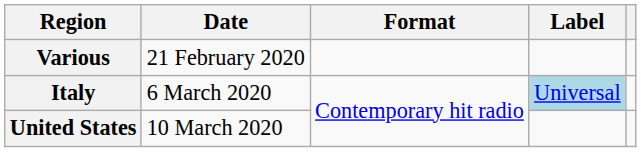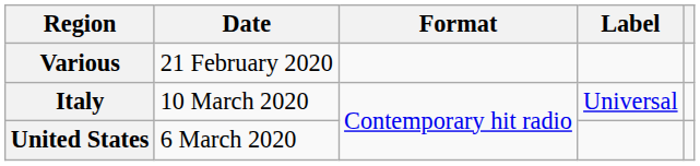 <table class="wikitable plainrowheaders">
 <tr>
 <th scope="col">Region</th>
 <th scope="col">Date</th>
 <th scope="col">Format</th>
 <th scope="col">Label</th>
 <th scope="col"></th>
 </tr>
 <tr>
 <th scope="row">Various</th>
 <td>21 February 2020</td>
 <td></td>
 <td></td>
 <td></td>
 </tr>
 <tr>
 <th scope="row">Italy</th>
-<td>6 March 2020</td>
+<td>10 March 2020</td>
 <td rowspan="2"><a href='#'>Contemporary hit radio</a></td>
-<td style="background: lightblue;"><a href='#'>Universal</a></td>
+<td><a href='#'>Universal</a></td>
 <td></td>
 </tr>
 <tr>
 <th scope="row">United States</th>
-<td>10 March 2020</td>
+<td>6 March 2020</td>
 <td></td>
 <td></td>
 </tr>
 </table>
